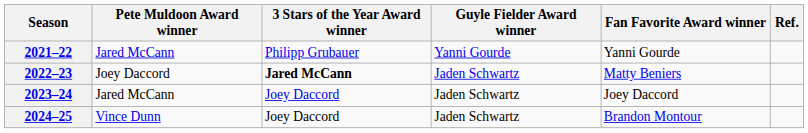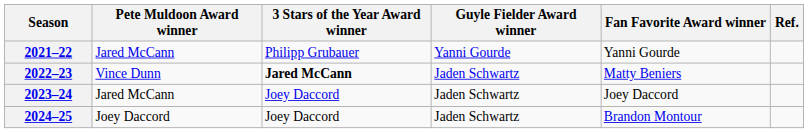 <table class="wikitable">
 <tr>
 <th scope="col" style="width:6em">Season</th>
 <th scope="col" style="width:12em">Pete Muldoon Award winner</th>
 <th scope="col" style="width:12em">3 Stars of the Year Award winner</th>
 <th scope="col" style="width:12em">Guyle Fielder Award winner</th>
 <th scope="col" style="width:12em">Fan Favorite Award winner</th>
 <th scope="col" style="width:2em">Ref.</th>
 </tr>
 <tr>
 <th scope="row"><a href='#'>2021–22</a></th>
 <td><a href='#'>Jared McCann</a></td>
 <td><a href='#'>Philipp Grubauer</a></td>
 <td><a href='#'>Yanni Gourde</a></td>
 <td>Yanni Gourde</td>
 <td></td>
 </tr>
 <tr>
 <th scope="row"><a href='#'>2022–23</a></th>
-<td>Joey Daccord</td>
+<td><a href='#'>Vince Dunn</a></td>
 <td><strong>Jared McCann</strong></td>
 <td><a href='#'>Jaden Schwartz</a></td>
 <td><a href='#'>Matty Beniers</a></td>
 <td></td>
 </tr>
 <tr>
 <th scope="row"><a href='#'>2023–24</a></th>
 <td>Jared McCann</td>
 <td><a href='#'>Joey Daccord</a></td>
 <td>Jaden Schwartz</td>
 <td>Joey Daccord</td>
 <td></td>
 </tr>
 <tr>
 <th scope="row"><a href='#'>2024–25</a></th>
-<td><a href='#'>Vince Dunn</a></td>
+<td>Joey Daccord</td>
 <td>Joey Daccord</td>
 <td>Jaden Schwartz</td>
 <td><a href='#'>Brandon Montour</a></td>
 <td></td>
 </tr>
 </table>
